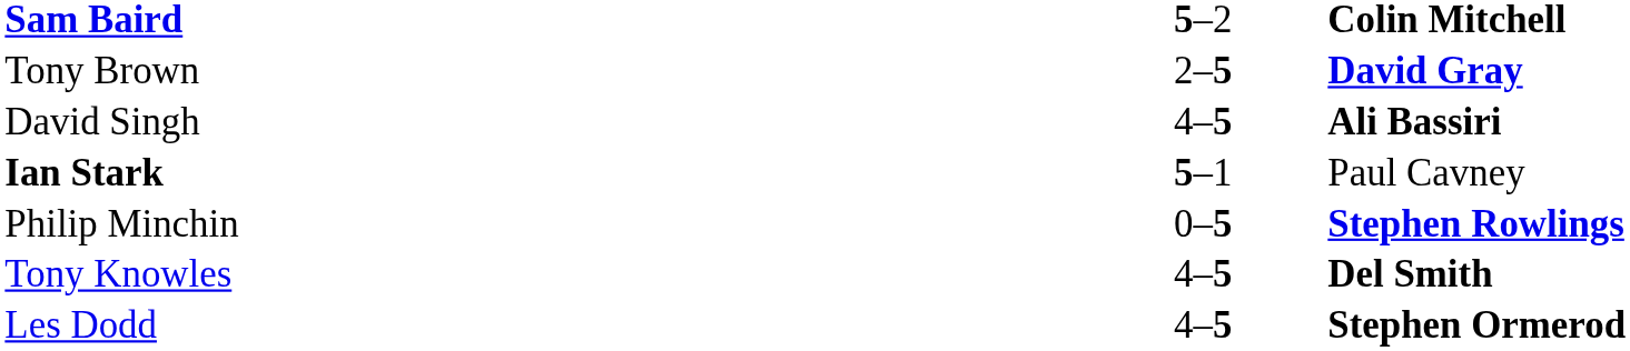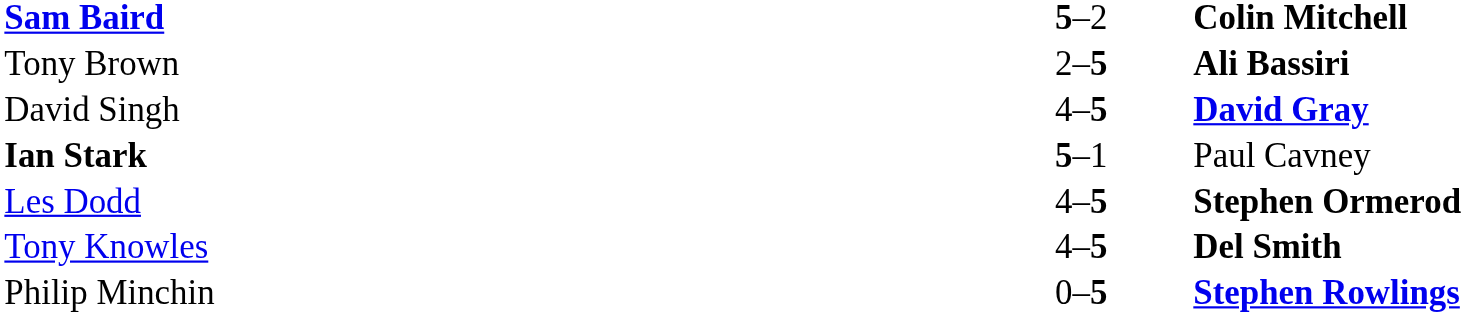 <table width="50%" cellspacing="1">
 <tr>
 <th width=45%></th>
 <th width=10%></th>
 <th width=45%></th>
 </tr>
 <tr>
 <td> <strong><a href='#'>Sam Baird</a></strong></td>
 <td align="center"><strong>5</strong>–2</td>
 <td><strong> Colin Mitchell</strong></td>
 </tr>
 <tr>
 <td> Tony Brown</td>
 <td align="center">2–<strong>5</strong></td>
-<td> <strong><a href='#'>David Gray</a></strong></td>
+<td> <strong>Ali Bassiri</strong></td>
 </tr>
 <tr>
 <td> David Singh</td>
 <td align="center">4–<strong>5</strong></td>
-<td> <strong>Ali Bassiri</strong></td>
+<td> <strong><a href='#'>David Gray</a></strong></td>
 </tr>
 <tr>
 <td> <strong>Ian Stark</strong></td>
 <td align="center"><strong>5</strong>–1</td>
 <td> Paul Cavney</td>
 </tr>
 <tr>
-<td> Philip Minchin</td>
-<td align="center">0–<strong>5</strong></td>
-<td> <strong><a href='#'>Stephen Rowlings</a></strong></td>
+<td> <a href='#'>Les Dodd</a></td>
+<td align="center">4–<strong>5</strong></td>
+<td> <strong>Stephen Ormerod</strong></td>
 </tr>
 <tr>
 <td> <a href='#'>Tony Knowles</a></td>
 <td align="center">4–<strong>5</strong></td>
 <td> <strong>Del Smith</strong></td>
 </tr>
 <tr>
-<td> <a href='#'>Les Dodd</a></td>
-<td align="center">4–<strong>5</strong></td>
-<td> <strong>Stephen Ormerod</strong></td>
+<td> Philip Minchin</td>
+<td align="center">0–<strong>5</strong></td>
+<td> <strong><a href='#'>Stephen Rowlings</a></strong></td>
 </tr>
 <tr>
 </tr>
 </table>
